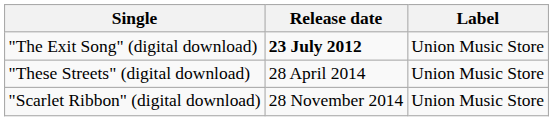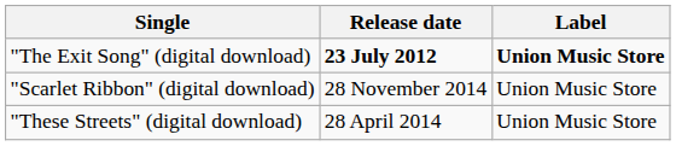 <table class="wikitable">
 <tr>
 <th>Single</th>
 <th>Release date</th>
 <th>Label</th>
 </tr>
 <tr>
 <td>"The Exit Song" (digital download)</td>
 <td><strong>23 July 2012</strong></td>
+<td><strong>Union Music Store</strong></td>
+</tr>
+<tr>
+<td>"Scarlet Ribbon" (digital download)</td>
+<td>28 November 2014</td>
 <td>Union Music Store</td>
 </tr>
 <tr>
 <td>"These Streets" (digital download)</td>
 <td>28 April 2014</td>
 <td>Union Music Store</td>
 </tr>
-<tr>
-<td>"Scarlet Ribbon" (digital download)</td>
-<td>28 November 2014</td>
-<td>Union Music Store</td>
-</tr>
 </table>
